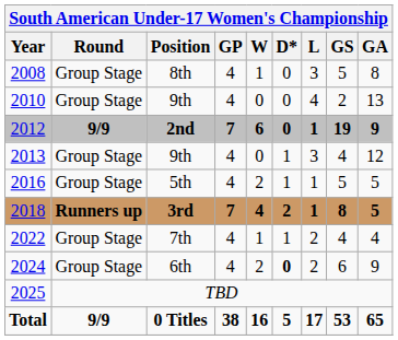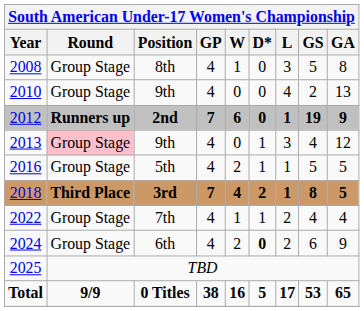 <table class="wikitable" style="text-align: center;">
 <tr>
 <th colspan=9><a href='#'>South American Under-17 Women's Championship</a></th>
 </tr>
 <tr>
 <th>Year</th>
 <th>Round</th>
 <th>Position</th>
 <th>GP</th>
 <th>W</th>
 <th>D*</th>
 <th>L</th>
 <th>GS</th>
 <th>GA</th>
 </tr>
 <tr>
 <td> <a href='#'>2008</a></td>
 <td>Group Stage</td>
 <td>8th</td>
 <td>4</td>
 <td>1</td>
 <td>0</td>
 <td>3</td>
 <td>5</td>
 <td>8</td>
 </tr>
 <tr>
 <td> <a href='#'>2010</a></td>
 <td>Group Stage</td>
 <td>9th</td>
 <td>4</td>
 <td>0</td>
 <td>0</td>
 <td>4</td>
 <td>2</td>
 <td>13</td>
 </tr>
 <tr bgcolor=silver>
 <td> <a href='#'>2012</a></td>
-<td><strong>9/9</strong></td>
+<td><strong>Runners up</strong></td>
 <td><strong>2nd</strong></td>
 <td><strong>7</strong></td>
 <td><strong>6</strong></td>
 <td><strong>0</strong></td>
 <td><strong>1</strong></td>
 <td><strong>19</strong></td>
 <td><strong>9</strong></td>
 </tr>
 <tr>
 <td> <a href='#'>2013</a></td>
-<td>Group Stage</td>
+<td style="background: pink;">Group Stage</td>
 <td>9th</td>
 <td>4</td>
 <td>0</td>
 <td>1</td>
 <td>3</td>
 <td>4</td>
 <td>12</td>
 </tr>
 <tr>
 <td> <a href='#'>2016</a></td>
 <td>Group Stage</td>
 <td>5th</td>
 <td>4</td>
 <td>2</td>
 <td>1</td>
 <td>1</td>
 <td>5</td>
 <td>5</td>
 </tr>
 <tr style="background:#cc9966;">
 <td> <a href='#'>2018</a></td>
-<td><strong>Runners up</strong></td>
+<td><strong>Third Place</strong></td>
 <td><strong>3rd</strong></td>
 <td><strong>7</strong></td>
 <td><strong>4</strong></td>
 <td><strong>2</strong></td>
 <td><strong>1</strong></td>
 <td><strong>8</strong></td>
 <td><strong>5</strong></td>
 </tr>
 <tr>
 <td> <a href='#'>2022</a></td>
 <td>Group Stage</td>
 <td>7th</td>
 <td>4</td>
 <td>1</td>
 <td>1</td>
 <td>2</td>
 <td>4</td>
 <td>4</td>
 </tr>
 <tr>
 <td> <a href='#'>2024</a></td>
 <td>Group Stage</td>
 <td>6th</td>
 <td>4</td>
 <td>2</td>
 <td><strong>0</strong></td>
 <td>2</td>
 <td>6</td>
 <td>9</td>
 </tr>
 <tr>
 <td> <a href='#'>2025</a></td>
 <td colspan=8><em>TBD</em></td>
 </tr>
 <tr>
 <td><strong>Total</strong></td>
 <td><strong>9/9</strong></td>
 <td><strong>0 Titles</strong></td>
 <td><strong>38</strong></td>
 <td><strong>16</strong></td>
 <td><strong>5</strong></td>
 <td><strong>17</strong></td>
 <td><strong>53</strong></td>
 <td><strong>65</strong></td>
 </tr>
 <tr>
 </tr>
 </table>
